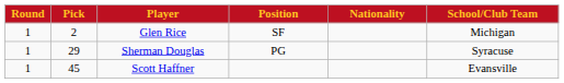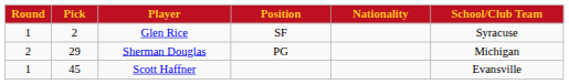 <table class="wikitable sortable sortable">
 <tr>
 <th style="background:#BD1021;color:#ffc322;" width="7%">Round</th>
 <th style="background:#BD1021;color:#ffc322;" width="7%">Pick</th>
 <th style="background:#BD1021;color:#ffc322;" width="20%">Player</th>
 <th style="background:#BD1021;color:#ffc322;" width="15%">Position</th>
 <th style="background:#BD1021;color:#ffc322;" width="15%">Nationality</th>
 <th style="background:#BD1021;color:#ffc322;" width="20%">School/Club Team</th>
 </tr>
 <tr style="text-align: center">
 <td>1</td>
 <td>2</td>
 <td><a href='#'>Glen Rice</a></td>
 <td>SF</td>
 <td></td>
-<td>Michigan</td>
+<td>Syracuse</td>
 </tr>
 <tr style="text-align: center">
-<td>1</td>
+<td>2</td>
 <td>29</td>
 <td><a href='#'>Sherman Douglas</a></td>
 <td>PG</td>
 <td></td>
-<td>Syracuse</td>
+<td>Michigan</td>
 </tr>
 <tr style="text-align: center">
 <td>1</td>
 <td>45</td>
 <td><a href='#'>Scott Haffner</a></td>
 <td></td>
 <td></td>
 <td>Evansville</td>
 </tr>
 </table>
